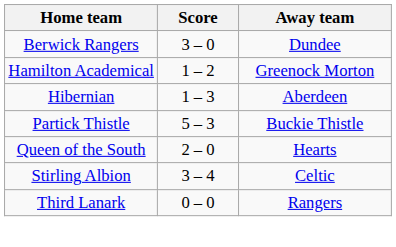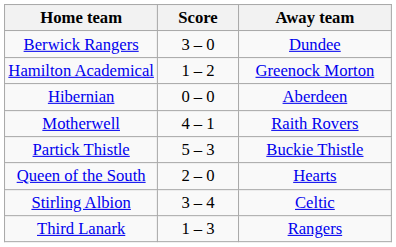 <table class="wikitable" style="text-align: center">
 <tr>
 <th width=140>Home team</th>
 <th width=70>Score</th>
 <th width=140>Away team</th>
 </tr>
 <tr>
 <td><a href='#'>Berwick Rangers</a></td>
 <td>3 – 0</td>
 <td><a href='#'>Dundee</a></td>
 </tr>
 <tr>
 <td><a href='#'>Hamilton Academical</a></td>
 <td>1 – 2</td>
 <td><a href='#'>Greenock Morton</a></td>
 </tr>
 <tr>
 <td><a href='#'>Hibernian</a></td>
-<td>1 – 3</td>
+<td>0 – 0</td>
 <td><a href='#'>Aberdeen</a></td>
+</tr>
+<tr>
+<td><a href='#'>Motherwell</a></td>
+<td>4 – 1</td>
+<td><a href='#'>Raith Rovers</a></td>
 </tr>
 <tr>
 <td><a href='#'>Partick Thistle</a></td>
 <td>5 – 3</td>
 <td><a href='#'>Buckie Thistle</a></td>
 </tr>
 <tr>
 <td><a href='#'>Queen of the South</a></td>
 <td>2 – 0</td>
 <td><a href='#'>Hearts</a></td>
 </tr>
 <tr>
 <td><a href='#'>Stirling Albion</a></td>
 <td>3 – 4</td>
 <td><a href='#'>Celtic</a></td>
 </tr>
 <tr>
 <td><a href='#'>Third Lanark</a></td>
-<td>0 – 0</td>
+<td>1 – 3</td>
 <td><a href='#'>Rangers</a></td>
 </tr>
 </table>
